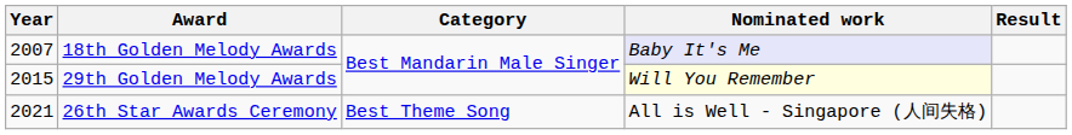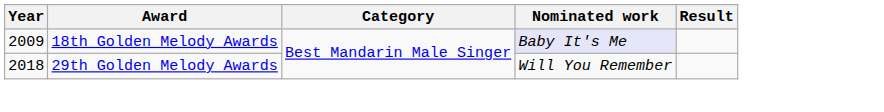 <table class="wikitable sortable">
 <tr>
 <th>Year</th>
 <th>Award</th>
 <th>Category</th>
 <th>Nominated work</th>
 <th>Result</th>
 </tr>
 <tr>
-<td>2007</td>
+<td>2009</td>
 <td><a href='#'>18th Golden Melody Awards</a></td>
 <td rowspan=2><a href='#'>Best Mandarin Male Singer</a></td>
 <td style="background: lavender;"><em>Baby It's Me</em></td>
 <td></td>
 </tr>
 <tr>
-<td>2015</td>
+<td>2018</td>
 <td><a href='#'>29th Golden Melody Awards</a></td>
-<td style="background: lightyellow;"><em>Will You Remember</em></td>
-<td></td>
-</tr>
-<tr>
-<td>2021</td>
-<td><a href='#'>26th Star Awards Ceremony</a></td>
-<td><a href='#'>Best Theme Song</a></td>
-<td>All is Well - Singapore (人间失格)</td>
+<td><em>Will You Remember</em></td>
 <td></td>
 </tr>
 </table>
